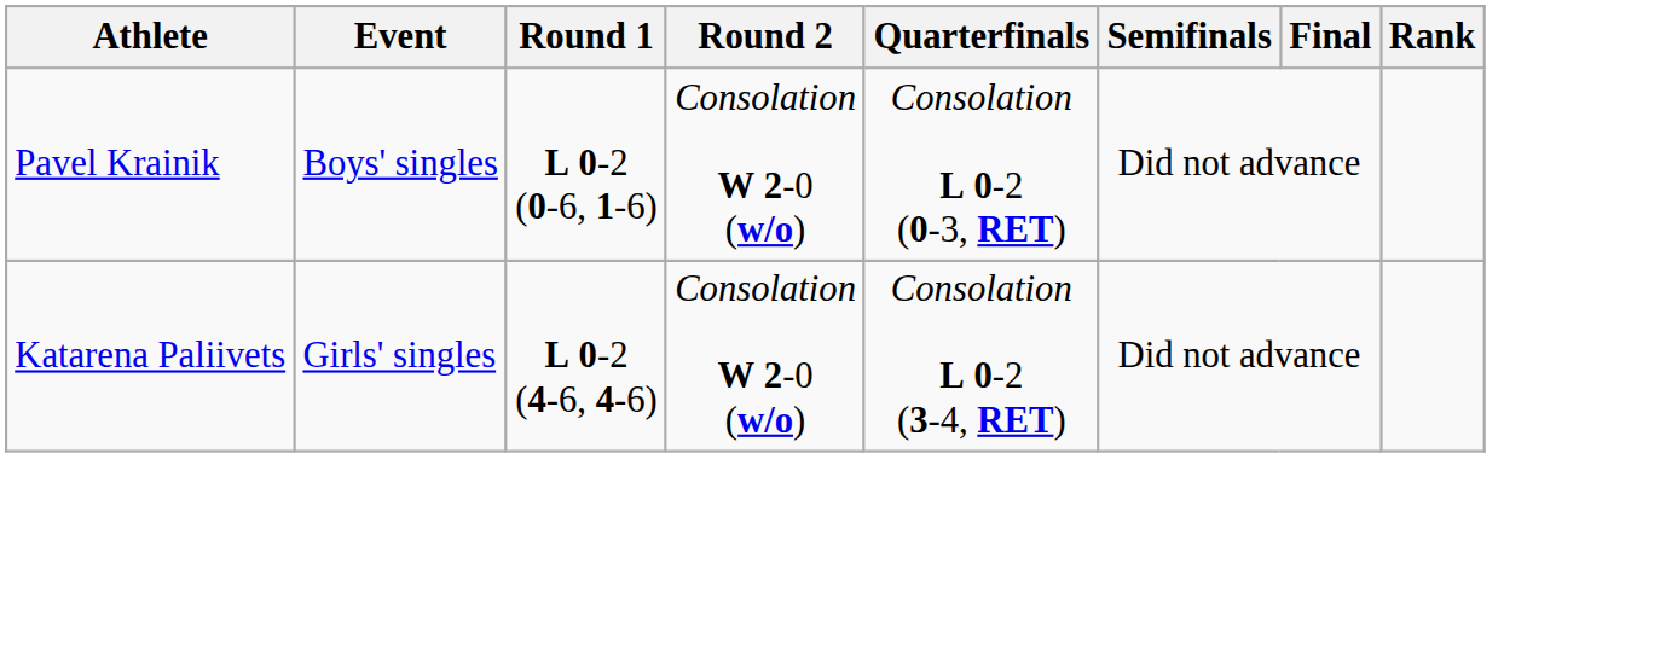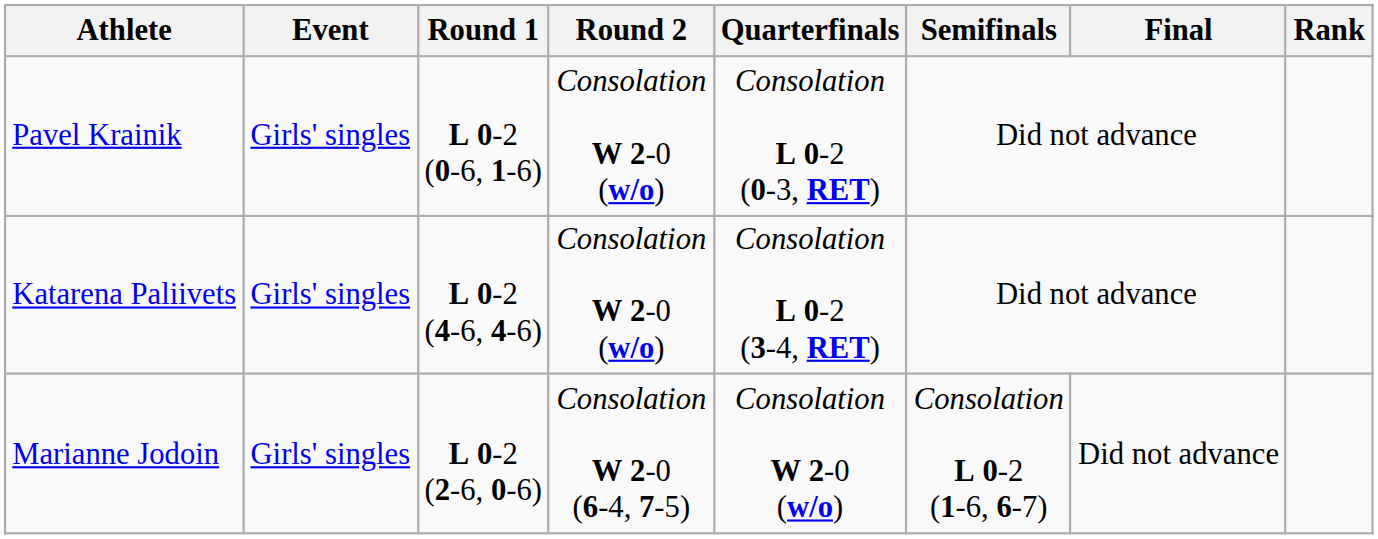 <table class=wikitable style="font-size:90%">
 <tr>
 <th>Athlete</th>
 <th>Event</th>
 <th>Round 1</th>
 <th>Round 2</th>
 <th>Quarterfinals</th>
 <th>Semifinals</th>
 <th>Final</th>
 <th>Rank</th>
 </tr>
 <tr>
 <td><a href='#'>Pavel Krainik</a></td>
-<td><a href='#'>Boys' singles</a></td>
+<td><a href='#'>Girls' singles</a></td>
 <td align=center><br><strong>L</strong> <strong>0</strong>-2<br> (<strong>0</strong>-6, <strong>1</strong>-6)</td>
 <td align=center><em>Consolation</em><br><br><strong>W</strong> <strong>2</strong>-0<br> (<strong><a href='#'>w/o</a></strong>)</td>
 <td align=center><em>Consolation</em><br><br><strong>L</strong> <strong>0</strong>-2<br> (<strong>0</strong>-3, <strong><a href='#'>RET</a></strong>)</td>
 <td colspan=2 align=center>Did not advance</td>
 <td align=center></td>
 </tr>
 <tr>
 <td><a href='#'>Katarena Paliivets</a></td>
 <td><a href='#'>Girls' singles</a></td>
 <td align=center><br><strong>L</strong> <strong>0</strong>-2<br> (<strong>4</strong>-6, <strong>4</strong>-6)</td>
 <td align=center><em>Consolation</em><br><br><strong>W</strong> <strong>2</strong>-0<br> (<strong><a href='#'>w/o</a></strong>)</td>
 <td align=center><em>Consolation</em><br><br><strong>L</strong> <strong>0</strong>-2<br> (<strong>3</strong>-4, <strong><a href='#'>RET</a></strong>)</td>
 <td colspan=2 align=center>Did not advance</td>
 <td align=center></td>
 </tr>
+<tr>
+<td><a href='#'>Marianne Jodoin</a></td>
+<td><a href='#'>Girls' singles</a></td>
+<td align=center><br><strong>L</strong> <strong>0</strong>-2<br> (<strong>2</strong>-6, <strong>0</strong>-6)</td>
+<td align=center><em>Consolation</em><br><br><strong>W</strong> <strong>2</strong>-0<br> (<strong>6</strong>-4, <strong>7</strong>-5)</td>
+<td align=center><em>Consolation</em><br><br><strong>W</strong> <strong>2</strong>-0<br> (<strong><a href='#'>w/o</a></strong>)</td>
+<td align=center><em>Consolation</em><br><br><strong>L</strong> <strong>0</strong>-2<br> (<strong>1</strong>-6, <strong>6</strong>-7)</td>
+<td colspan=1 align=center>Did not advance</td>
+<td align=center></td>
+</tr>
 </table>
